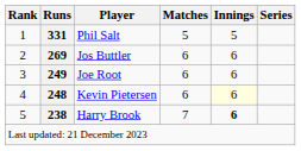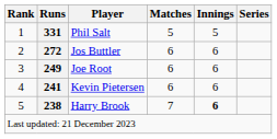 <table class="wikitable plainrowheaders" style="text-align:center;">
 <tr>
 <th scope=col>Rank</th>
 <th scope=col>Runs</th>
 <th scope=col>Player</th>
 <th scope=col>Matches</th>
 <th scope=col>Innings</th>
 <th scope=col>Series</th>
 </tr>
 <tr>
 <td>1</td>
 <th scope=row style="text-align:center;">331</th>
 <td align=left><a href='#'>Phil Salt</a></td>
 <td>5</td>
 <td>5</td>
 <td align=left></td>
 </tr>
 <tr>
 <td>2</td>
-<th scope=row style="text-align:center;">269</th>
+<th scope=row style="text-align:center;">272</th>
 <td align=left><a href='#'>Jos Buttler</a></td>
 <td>6</td>
 <td>6</td>
 <td align=left></td>
 </tr>
 <tr>
 <td>3</td>
 <th scope=row style="text-align:center;">249</th>
 <td align=left><a href='#'>Joe Root</a></td>
 <td>6</td>
 <td>6</td>
 <td align=left></td>
 </tr>
 <tr>
 <td>4</td>
-<th scope=row style="text-align:center;">248</th>
+<th scope=row style="text-align:center;">241</th>
 <td align=left><a href='#'>Kevin Pietersen</a></td>
 <td>6</td>
-<td style="background: lightyellow;">6</td>
+<td>6</td>
 <td align=left></td>
 </tr>
 <tr>
 <td>5</td>
 <th scope=row style="text-align:center;">238</th>
 <td align=left><a href='#'>Harry Brook</a></td>
 <td>7</td>
 <td><strong>6</strong></td>
 <td align=left></td>
 </tr>
 <tr>
 <td align=left colspan=6><small>Last updated: 21 December 2023</small></td>
 </tr>
 </table>
